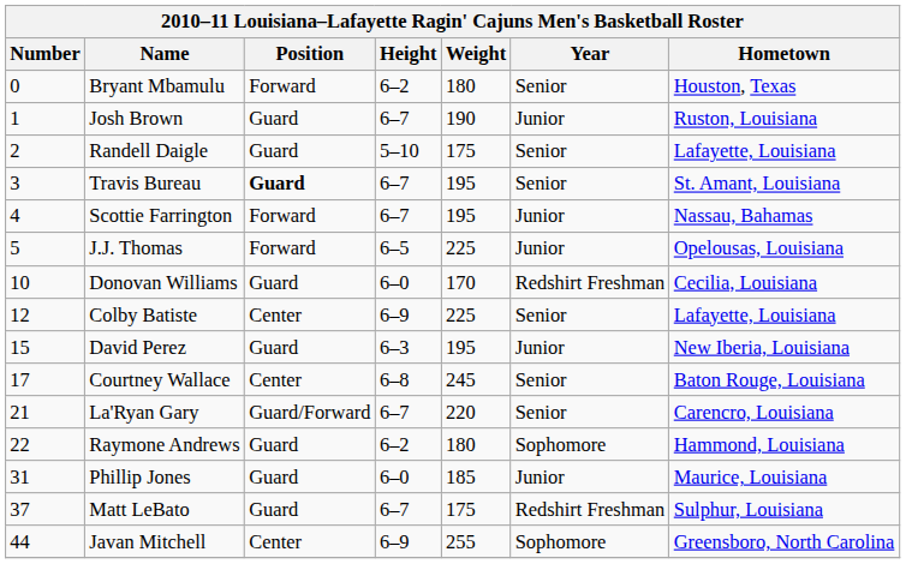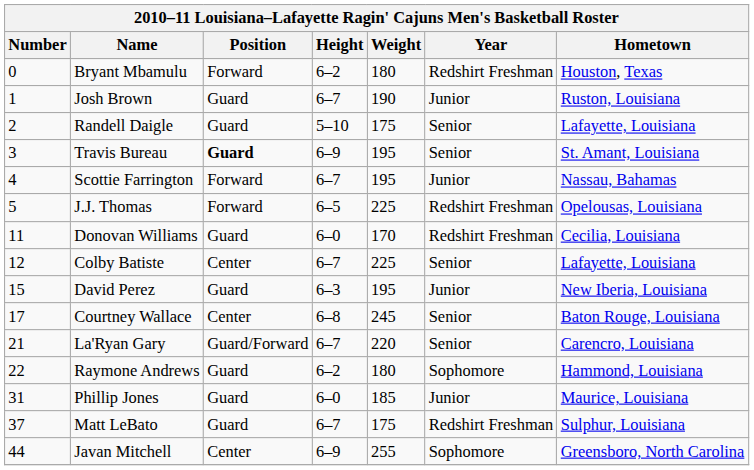 <table class="wikitable" style="font-size: 95%;">
 <tr>
 <th colspan=7 style=>2010–11 Louisiana–Lafayette Ragin' Cajuns Men's Basketball Roster</th>
 </tr>
 <tr>
 <th>Number</th>
 <th>Name</th>
 <th>Position</th>
 <th>Height</th>
 <th>Weight</th>
 <th>Year</th>
 <th>Hometown</th>
 </tr>
 <tr>
 <td>0</td>
 <td>Bryant Mbamulu</td>
 <td>Forward</td>
 <td>6–2</td>
 <td>180</td>
-<td>Senior</td>
+<td>Redshirt Freshman</td>
 <td><a href='#'>Houston</a>, <a href='#'>Texas</a></td>
 </tr>
 <tr>
 <td>1</td>
 <td>Josh Brown</td>
 <td>Guard</td>
 <td>6–7</td>
 <td>190</td>
 <td>Junior</td>
 <td><a href='#'>Ruston, Louisiana</a></td>
 </tr>
 <tr>
 <td>2</td>
 <td>Randell Daigle</td>
 <td>Guard</td>
 <td>5–10</td>
 <td>175</td>
 <td>Senior</td>
 <td><a href='#'>Lafayette, Louisiana</a></td>
 </tr>
 <tr>
 <td>3</td>
 <td>Travis Bureau</td>
 <td><strong>Guard</strong></td>
-<td>6–7</td>
+<td>6–9</td>
 <td>195</td>
 <td>Senior</td>
 <td><a href='#'>St. Amant, Louisiana</a></td>
 </tr>
 <tr>
 <td>4</td>
 <td>Scottie Farrington</td>
 <td>Forward</td>
 <td>6–7</td>
 <td>195</td>
 <td>Junior</td>
 <td><a href='#'>Nassau, Bahamas</a></td>
 </tr>
 <tr>
 <td>5</td>
 <td>J.J. Thomas</td>
 <td>Forward</td>
 <td>6–5</td>
 <td>225</td>
-<td>Junior</td>
+<td>Redshirt Freshman</td>
 <td><a href='#'>Opelousas, Louisiana</a></td>
 </tr>
 <tr>
-<td>10</td>
+<td>11</td>
 <td>Donovan Williams</td>
 <td>Guard</td>
 <td>6–0</td>
 <td>170</td>
 <td>Redshirt Freshman</td>
 <td><a href='#'>Cecilia, Louisiana</a></td>
 </tr>
 <tr>
 <td>12</td>
 <td>Colby Batiste</td>
 <td>Center</td>
-<td>6–9</td>
+<td>6–7</td>
 <td>225</td>
 <td>Senior</td>
 <td><a href='#'>Lafayette, Louisiana</a></td>
 </tr>
 <tr>
 <td>15</td>
 <td>David Perez</td>
 <td>Guard</td>
 <td>6–3</td>
 <td>195</td>
 <td>Junior</td>
 <td><a href='#'>New Iberia, Louisiana</a></td>
 </tr>
 <tr>
 <td>17</td>
 <td>Courtney Wallace</td>
 <td>Center</td>
 <td>6–8</td>
 <td>245</td>
 <td>Senior</td>
 <td><a href='#'>Baton Rouge, Louisiana</a></td>
 </tr>
 <tr>
 <td>21</td>
 <td>La'Ryan Gary</td>
 <td>Guard/Forward</td>
 <td>6–7</td>
 <td>220</td>
 <td>Senior</td>
 <td><a href='#'>Carencro, Louisiana</a></td>
 </tr>
 <tr>
 <td>22</td>
 <td>Raymone Andrews</td>
 <td>Guard</td>
 <td>6–2</td>
 <td>180</td>
 <td>Sophomore</td>
 <td><a href='#'>Hammond, Louisiana</a></td>
 </tr>
 <tr>
 <td>31</td>
 <td>Phillip Jones</td>
 <td>Guard</td>
 <td>6–0</td>
 <td>185</td>
 <td>Junior</td>
 <td><a href='#'>Maurice, Louisiana</a></td>
 </tr>
 <tr>
 <td>37</td>
 <td>Matt LeBato</td>
 <td>Guard</td>
 <td>6–7</td>
 <td>175</td>
 <td>Redshirt Freshman</td>
 <td><a href='#'>Sulphur, Louisiana</a></td>
 </tr>
 <tr>
 <td>44</td>
 <td>Javan Mitchell</td>
 <td>Center</td>
 <td>6–9</td>
 <td>255</td>
 <td>Sophomore</td>
 <td><a href='#'>Greensboro, North Carolina</a></td>
 </tr>
 <tr>
 </tr>
 </table>
